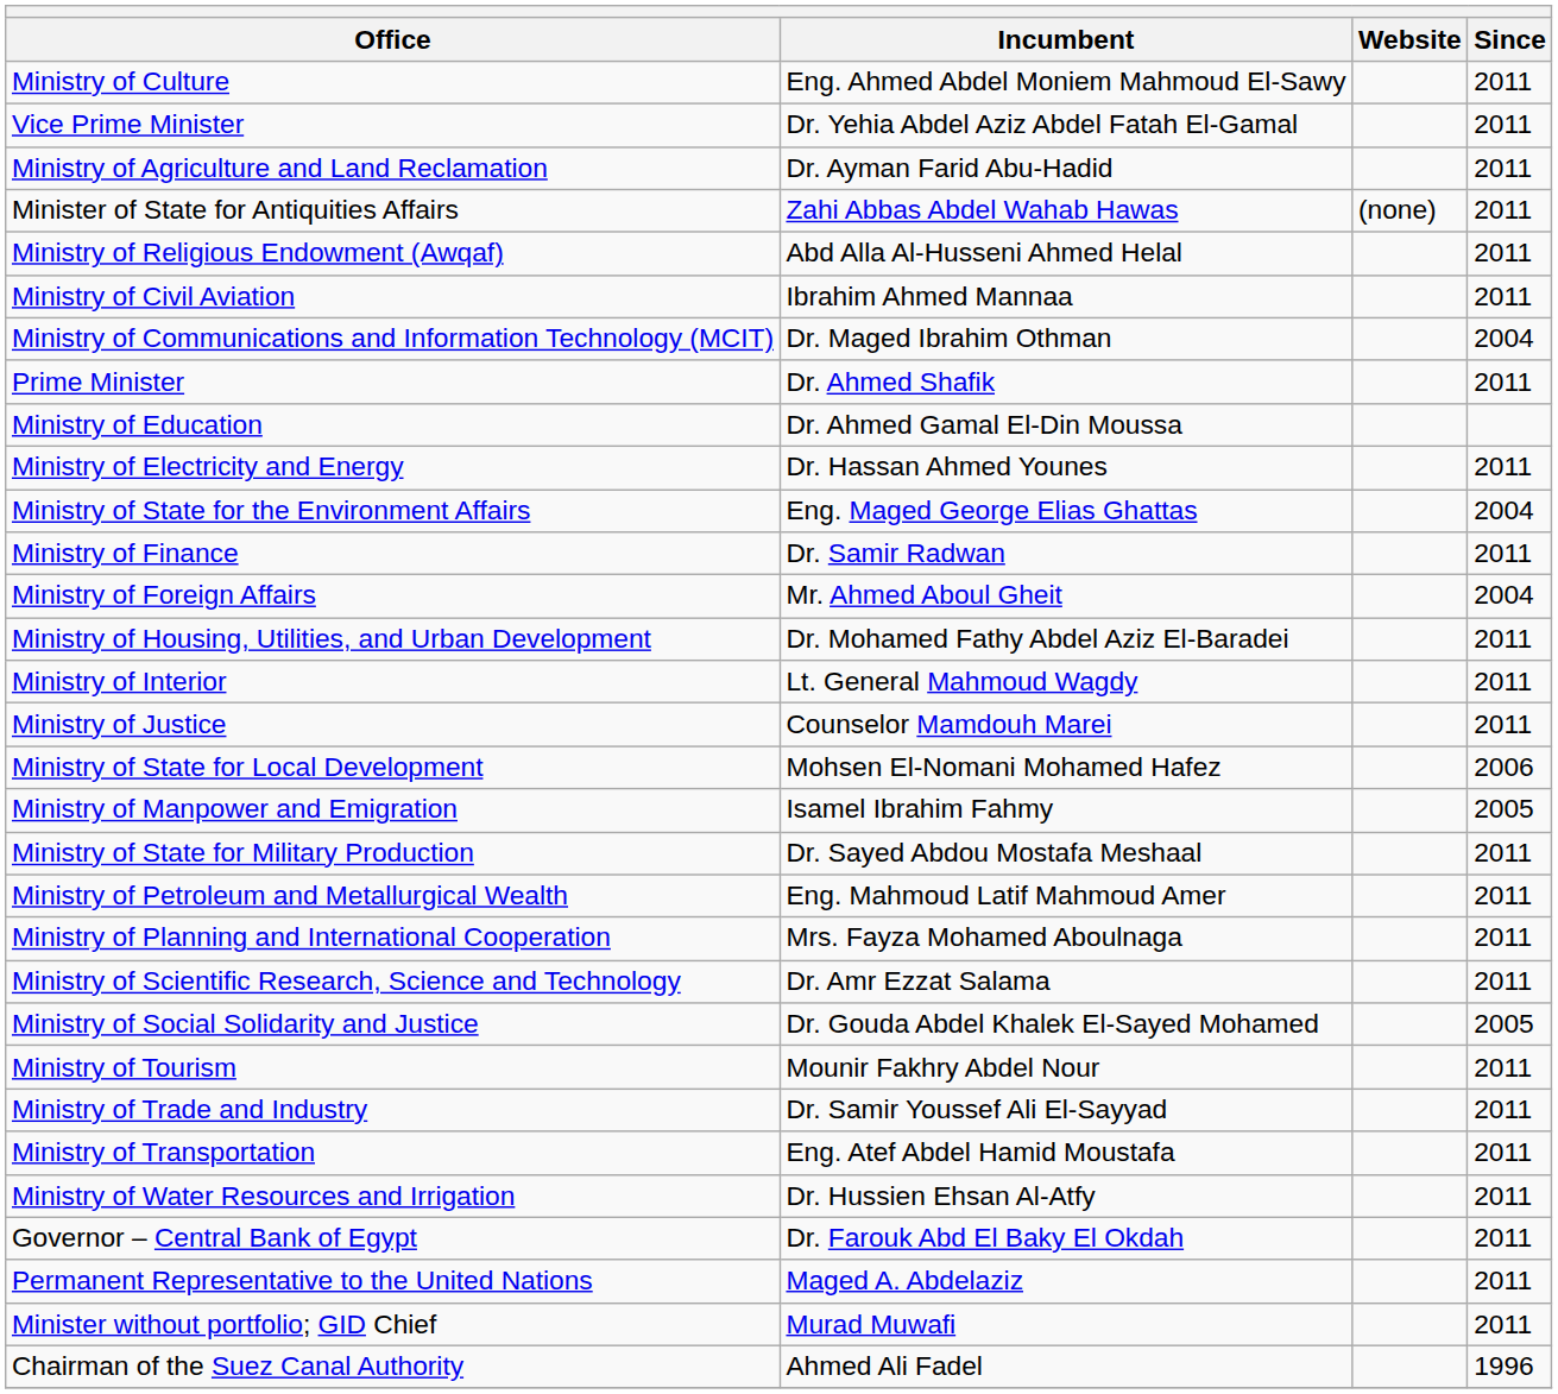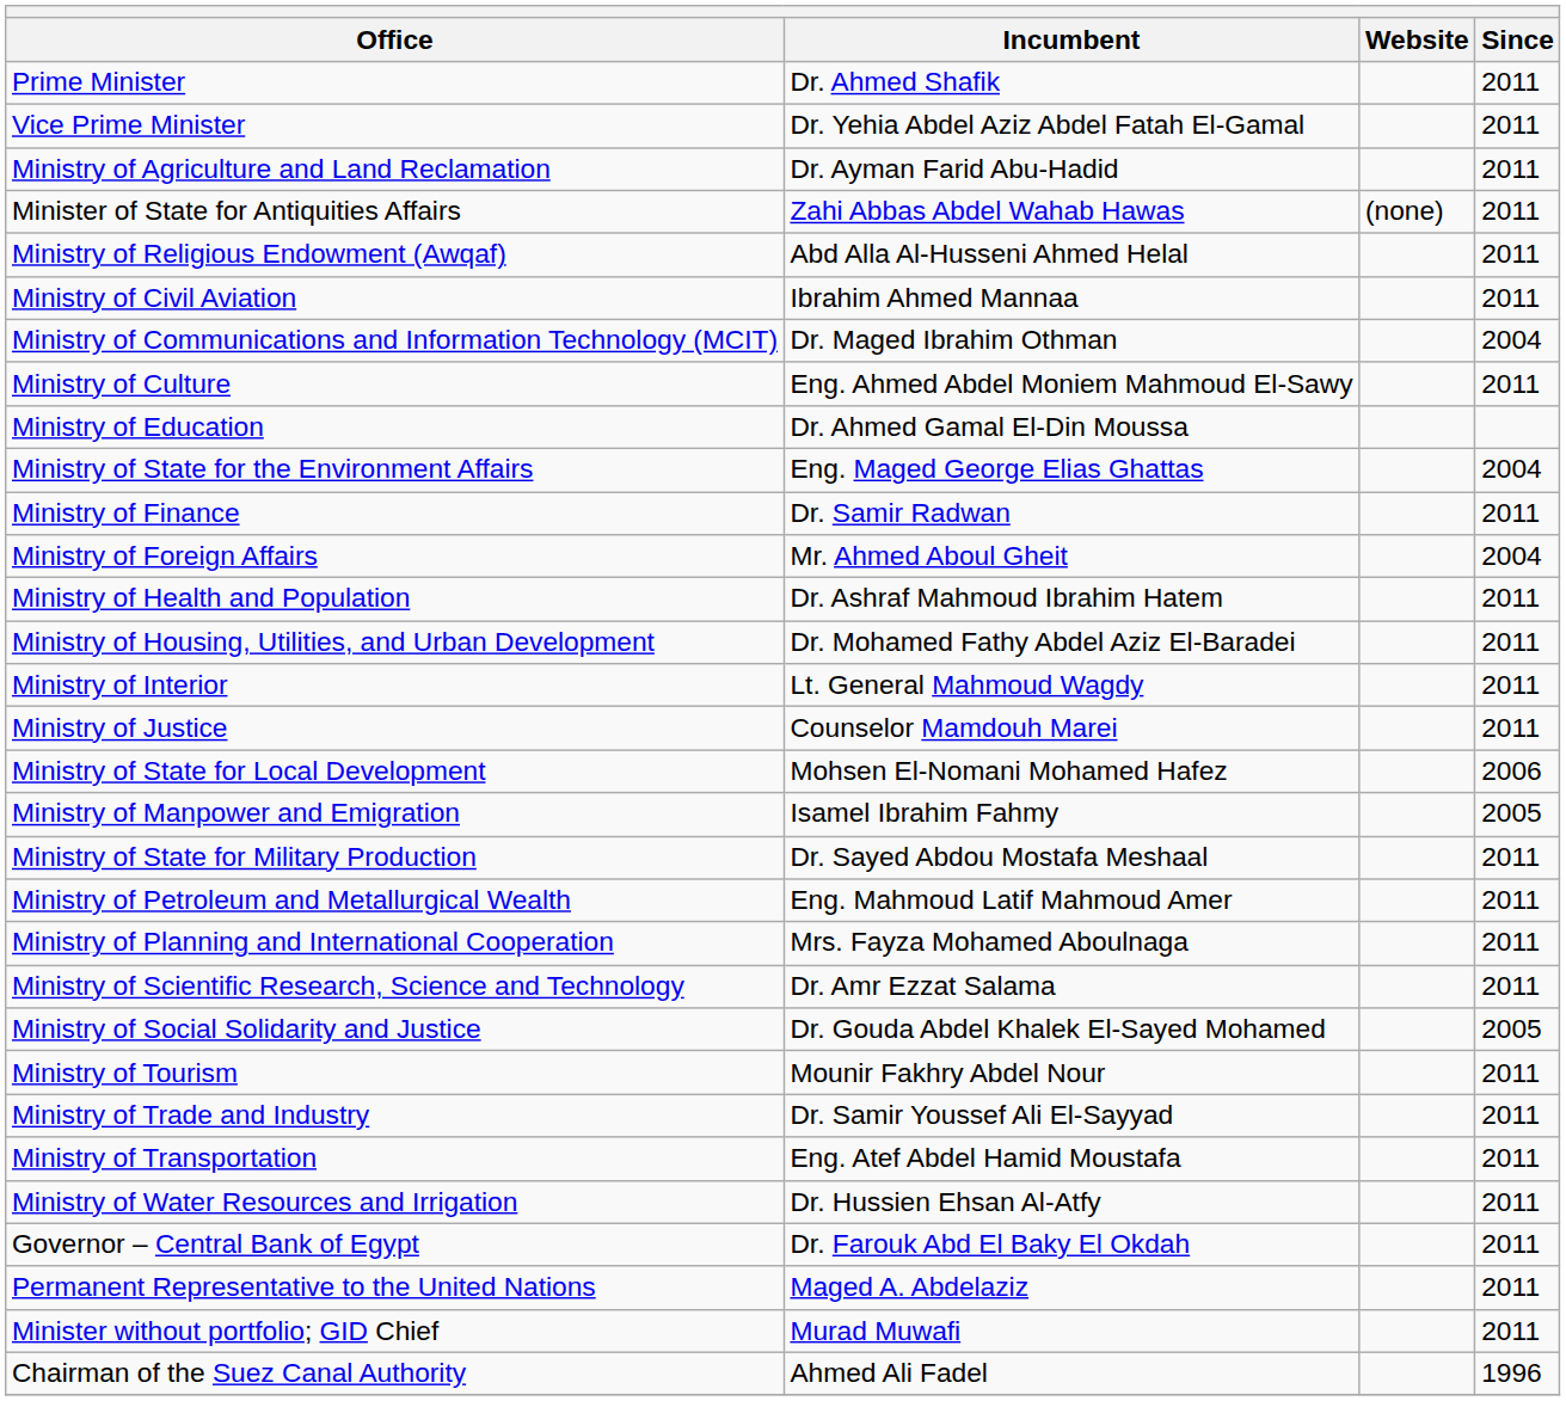 <table class="wikitable collapsible">
 <tr>
 <th colspan="4" width=700></th>
 </tr>
 <tr>
 <th>Office</th>
 <th>Incumbent</th>
 <th>Website</th>
 <th>Since</th>
 </tr>
 <tr>
-<td><a href='#'>Ministry of Culture</a></td>
-<td>Eng. Ahmed Abdel Moniem Mahmoud El-Sawy</td>
+<td><a href='#'>Prime Minister</a></td>
+<td>Dr. <a href='#'>Ahmed Shafik</a></td>
 <td></td>
 <td>2011</td>
 </tr>
 <tr>
 <td><a href='#'>Vice Prime Minister</a></td>
 <td>Dr. Yehia Abdel Aziz Abdel Fatah El-Gamal</td>
 <td></td>
 <td>2011</td>
 </tr>
 <tr>
 <td><a href='#'>Ministry of Agriculture and Land Reclamation</a></td>
 <td>Dr. Ayman Farid Abu-Hadid</td>
 <td></td>
 <td>2011</td>
 </tr>
 <tr>
 <td>Minister of State for Antiquities Affairs</td>
 <td><a href='#'>Zahi Abbas Abdel Wahab Hawas</a></td>
 <td>(none)</td>
 <td>2011</td>
 </tr>
 <tr>
 <td><a href='#'>Ministry of Religious Endowment (Awqaf)</a></td>
 <td>Abd Alla Al-Husseni Ahmed Helal</td>
 <td></td>
 <td>2011</td>
 </tr>
 <tr>
 <td><a href='#'>Ministry of Civil Aviation</a></td>
 <td>Ibrahim Ahmed Mannaa</td>
 <td></td>
 <td>2011</td>
 </tr>
 <tr>
 <td><a href='#'>Ministry of Communications and Information Technology (MCIT)</a></td>
 <td>Dr. Maged Ibrahim Othman</td>
 <td></td>
 <td>2004</td>
 </tr>
 <tr>
-<td><a href='#'>Prime Minister</a></td>
-<td>Dr. <a href='#'>Ahmed Shafik</a></td>
+<td><a href='#'>Ministry of Culture</a></td>
+<td>Eng. Ahmed Abdel Moniem Mahmoud El-Sawy</td>
 <td></td>
 <td>2011</td>
 </tr>
 <tr>
 <td><a href='#'>Ministry of Education</a></td>
 <td>Dr. Ahmed Gamal El-Din Moussa</td>
 <td></td>
 <td></td>
-</tr>
-<tr>
-<td><a href='#'>Ministry of Electricity and Energy</a></td>
-<td>Dr. Hassan Ahmed Younes</td>
-<td></td>
-<td>2011</td>
 </tr>
 <tr>
 <td><a href='#'>Ministry of State for the Environment Affairs</a></td>
 <td>Eng. <a href='#'>Maged George Elias Ghattas</a></td>
 <td></td>
 <td>2004</td>
 </tr>
 <tr>
 <td><a href='#'>Ministry of Finance</a></td>
 <td>Dr. <a href='#'>Samir Radwan</a></td>
 <td></td>
 <td>2011</td>
 </tr>
 <tr>
 <td><a href='#'>Ministry of Foreign Affairs</a></td>
 <td>Mr. <a href='#'>Ahmed Aboul Gheit</a></td>
 <td></td>
 <td>2004</td>
+</tr>
+<tr>
+<td><a href='#'>Ministry of Health and Population</a></td>
+<td>Dr. Ashraf Mahmoud Ibrahim Hatem</td>
+<td></td>
+<td>2011</td>
 </tr>
 <tr>
 <td><a href='#'>Ministry of Housing, Utilities, and Urban Development</a></td>
 <td>Dr. Mohamed Fathy Abdel Aziz El-Baradei</td>
 <td></td>
 <td>2011</td>
 </tr>
 <tr>
 <td><a href='#'>Ministry of Interior</a></td>
 <td>Lt. General <a href='#'>Mahmoud Wagdy</a></td>
 <td></td>
 <td>2011</td>
 </tr>
 <tr>
 <td><a href='#'>Ministry of Justice</a></td>
 <td>Counselor <a href='#'>Mamdouh Marei</a></td>
 <td></td>
 <td>2011</td>
 </tr>
 <tr>
 <td><a href='#'>Ministry of State for Local Development</a></td>
 <td>Mohsen El-Nomani Mohamed Hafez</td>
 <td></td>
 <td>2006</td>
 </tr>
 <tr>
 <td><a href='#'>Ministry of Manpower and Emigration</a></td>
 <td>Isamel Ibrahim Fahmy</td>
 <td></td>
 <td>2005</td>
 </tr>
 <tr>
 <td><a href='#'>Ministry of State for Military Production</a></td>
 <td>Dr. Sayed Abdou Mostafa Meshaal</td>
 <td></td>
 <td>2011</td>
 </tr>
 <tr>
 <td><a href='#'>Ministry of Petroleum and Metallurgical Wealth</a></td>
 <td>Eng. Mahmoud Latif Mahmoud Amer</td>
 <td></td>
 <td>2011</td>
 </tr>
 <tr>
 <td><a href='#'>Ministry of Planning and International Cooperation</a></td>
 <td>Mrs. Fayza Mohamed Aboulnaga</td>
 <td></td>
 <td>2011</td>
 </tr>
 <tr>
 <td><a href='#'>Ministry of Scientific Research, Science and Technology</a></td>
 <td>Dr. Amr Ezzat Salama</td>
 <td></td>
 <td>2011</td>
 </tr>
 <tr>
 <td><a href='#'>Ministry of Social Solidarity and Justice</a></td>
 <td>Dr. Gouda Abdel Khalek El-Sayed Mohamed</td>
 <td></td>
 <td>2005</td>
 </tr>
 <tr>
 <td><a href='#'>Ministry of Tourism</a></td>
 <td>Mounir Fakhry Abdel Nour</td>
 <td></td>
 <td>2011</td>
 </tr>
 <tr>
 <td><a href='#'>Ministry of Trade and Industry</a></td>
 <td>Dr. Samir Youssef Ali El-Sayyad</td>
 <td></td>
 <td>2011</td>
 </tr>
 <tr>
 <td><a href='#'>Ministry of Transportation</a></td>
 <td>Eng. Atef Abdel Hamid Moustafa</td>
 <td></td>
 <td>2011</td>
 </tr>
 <tr>
 <td><a href='#'>Ministry of Water Resources and Irrigation</a></td>
 <td>Dr. Hussien Ehsan Al-Atfy</td>
 <td></td>
 <td>2011</td>
 </tr>
 <tr>
 <td>Governor – <a href='#'>Central Bank of Egypt</a></td>
 <td>Dr. <a href='#'>Farouk Abd El Baky El Okdah</a></td>
 <td></td>
 <td>2011</td>
 </tr>
 <tr>
 <td><a href='#'>Permanent Representative to the United Nations</a></td>
 <td><a href='#'>Maged A. Abdelaziz</a></td>
 <td></td>
 <td>2011</td>
 </tr>
 <tr>
 <td><a href='#'>Minister without portfolio</a>; <a href='#'>GID</a> Chief</td>
 <td><a href='#'>Murad Muwafi</a></td>
 <td></td>
 <td>2011</td>
 </tr>
 <tr>
 <td>Chairman of the <a href='#'>Suez Canal Authority</a></td>
 <td>Ahmed Ali Fadel</td>
 <td></td>
 <td>1996</td>
 </tr>
 <tr>
 </tr>
 </table>
